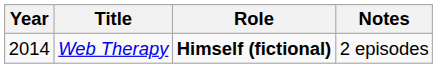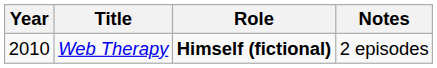 <table class="wikitable sortable">
 <tr>
 <th>Year</th>
 <th>Title</th>
 <th>Role</th>
 <th>Notes</th>
 </tr>
 <tr>
-<td>2014</td>
+<td>2010</td>
 <td><em><a href='#'>Web Therapy</a></em></td>
 <td><strong>Himself (fictional)</strong></td>
 <td>2 episodes</td>
 </tr>
 </table>
